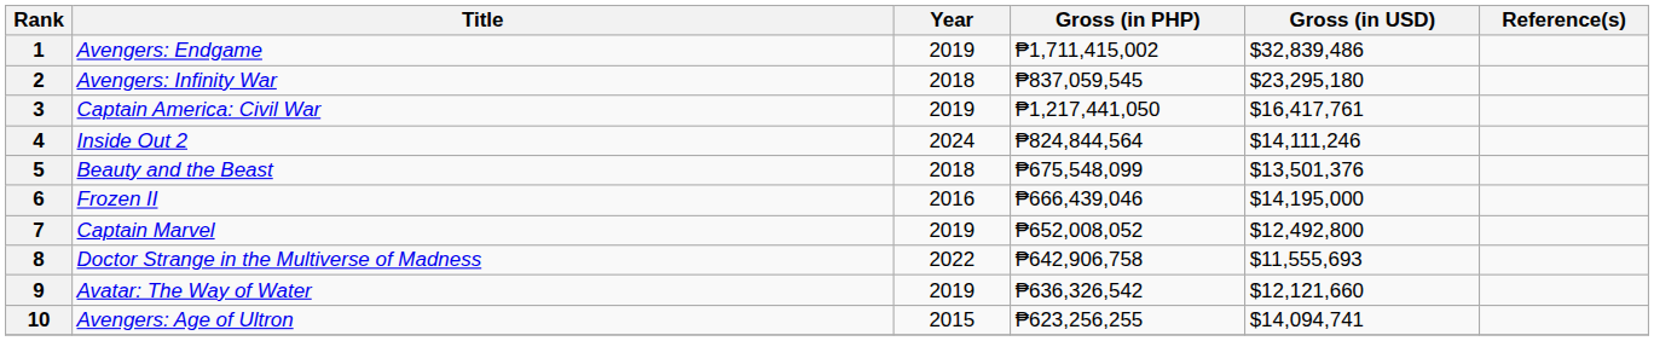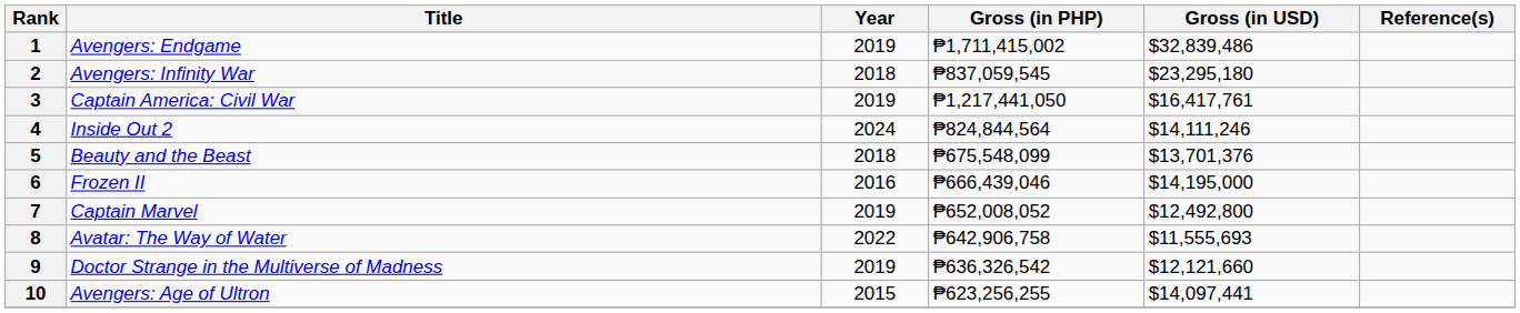 <table class="wikitable sortable" style="text-align:left; font-size:100%; line-height:16px; width:81%;">
 <tr>
 <th style="width:1%;">Rank</th>
 <th style="width:35%;">Title</th>
 <th style="width:5%;">Year</th>
 <th style="width:10%;">Gross (in PHP)</th>
 <th style="width:10%;">Gross (in USD)</th>
 <th style="width:5%;">Reference(s)</th>
 </tr>
 <tr>
 <th>1</th>
 <td><em><a href='#'>Avengers: Endgame</a></em></td>
 <td style="text-align:center;">2019</td>
 <td>₱1,711,415,002</td>
 <td>$32,839,486</td>
 <td style="text-align:center;"></td>
 </tr>
 <tr>
 <th>2</th>
 <td><em><a href='#'>Avengers: Infinity War</a></em></td>
 <td style="text-align:center;">2018</td>
 <td>₱837,059,545</td>
 <td>$23,295,180</td>
 <td style="text-align:center;"></td>
 </tr>
 <tr>
 <th>3</th>
 <td><em><a href='#'>Captain America: Civil War</a></em></td>
 <td style="text-align:center;">2019</td>
 <td>₱1,217,441,050</td>
 <td>$16,417,761</td>
 <td style="text-align:center;"></td>
 </tr>
 <tr>
 <th>4</th>
 <td><em><a href='#'>Inside Out 2</a></em></td>
 <td style="text-align:center;">2024</td>
 <td>₱824,844,564</td>
 <td>$14,111,246</td>
 <td style="text-align:center;"></td>
 </tr>
 <tr>
 <th>5</th>
 <td><em><a href='#'>Beauty and the Beast</a></em></td>
 <td style="text-align:center;">2018</td>
 <td>₱675,548,099</td>
-<td>$13,501,376</td>
+<td>$13,701,376</td>
 <td style="text-align:center;"></td>
 </tr>
 <tr>
 <th>6</th>
 <td><em><a href='#'>Frozen II</a></em></td>
 <td style="text-align:center;">2016</td>
 <td>₱666,439,046</td>
 <td>$14,195,000</td>
 <td style="text-align:center;"></td>
 </tr>
 <tr>
 <th>7</th>
 <td><em><a href='#'>Captain Marvel</a></em></td>
 <td style="text-align:center;">2019</td>
 <td>₱652,008,052</td>
 <td>$12,492,800</td>
 <td style="text-align:center;"></td>
 </tr>
 <tr>
 <th>8</th>
-<td><em><a href='#'>Doctor Strange in the Multiverse of Madness</a></em></td>
+<td><em><a href='#'>Avatar: The Way of Water</a></em></td>
 <td style="text-align:center;">2022</td>
 <td>₱642,906,758</td>
 <td>$11,555,693</td>
 <td style="text-align:center;"></td>
 </tr>
 <tr>
 <th>9</th>
-<td><em><a href='#'>Avatar: The Way of Water</a></em></td>
+<td><em><a href='#'>Doctor Strange in the Multiverse of Madness</a></em></td>
 <td style="text-align:center;">2019</td>
 <td>₱636,326,542</td>
 <td>$12,121,660</td>
 <td style="text-align:center;"></td>
 </tr>
 <tr>
 <th>10</th>
 <td><em><a href='#'>Avengers: Age of Ultron</a></em></td>
 <td style="text-align:center;">2015</td>
 <td>₱623,256,255</td>
-<td>$14,094,741</td>
+<td>$14,097,441</td>
 <td style="text-align:center;"></td>
 </tr>
 <tr>
 </tr>
 </table>
